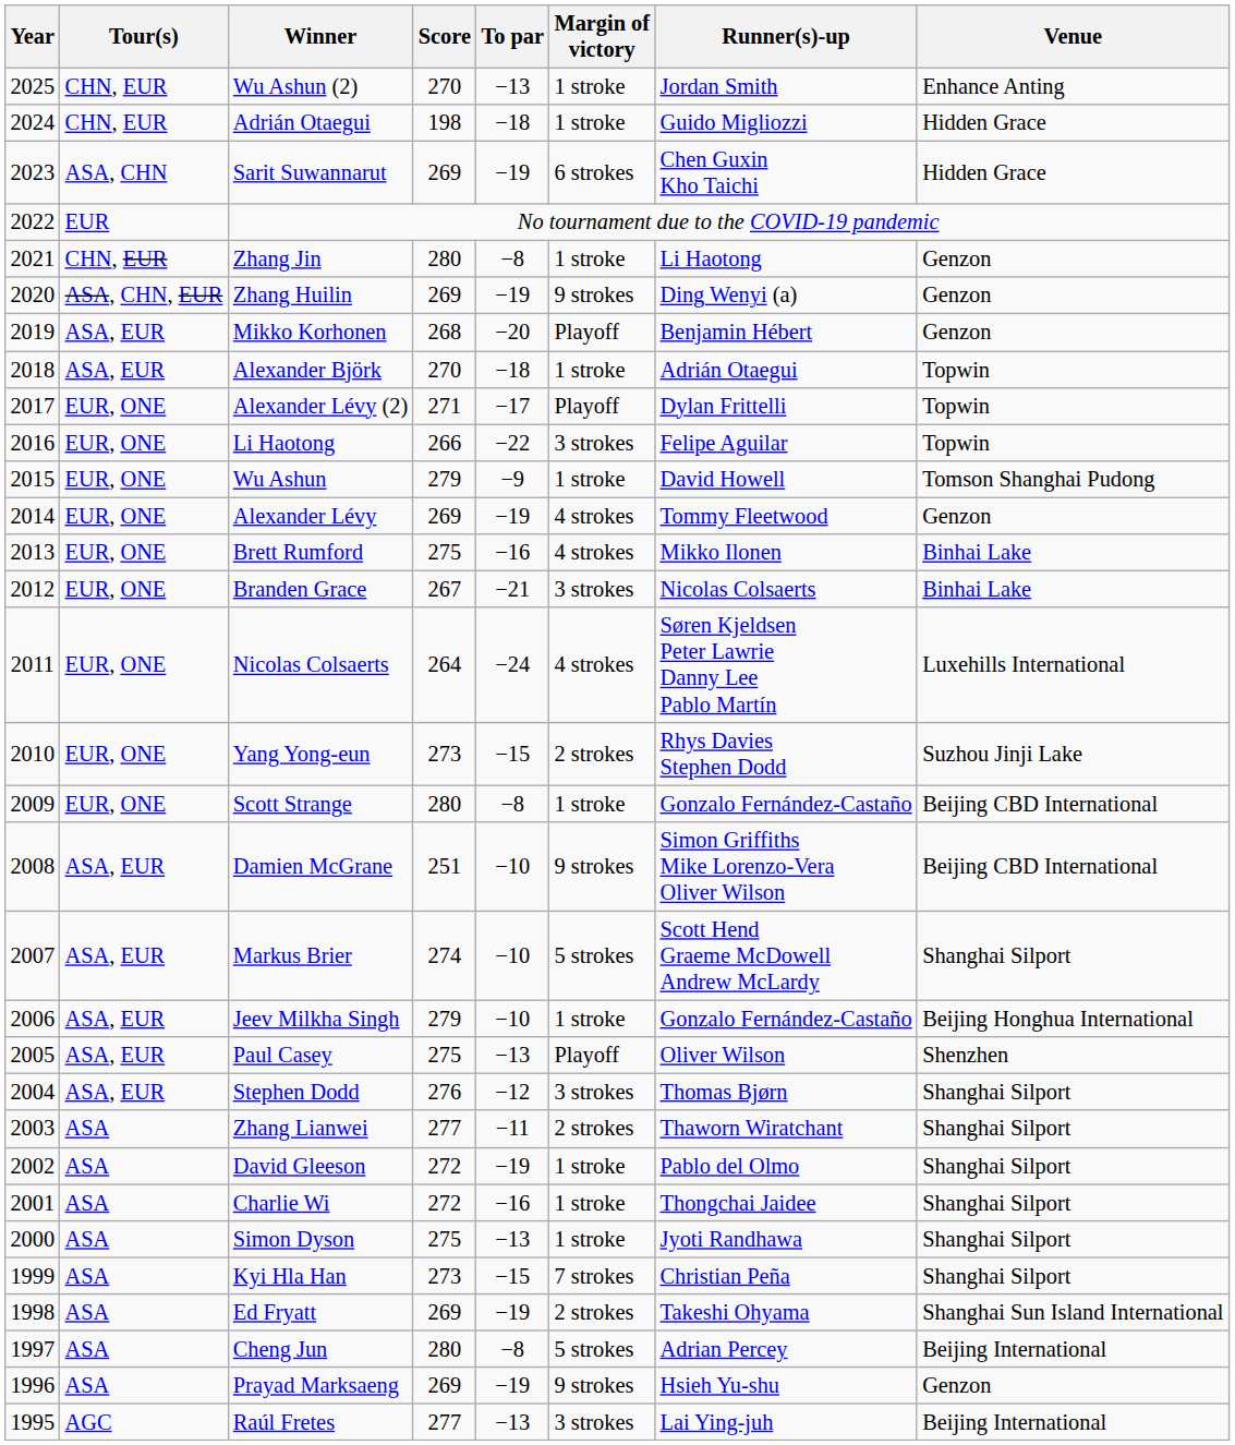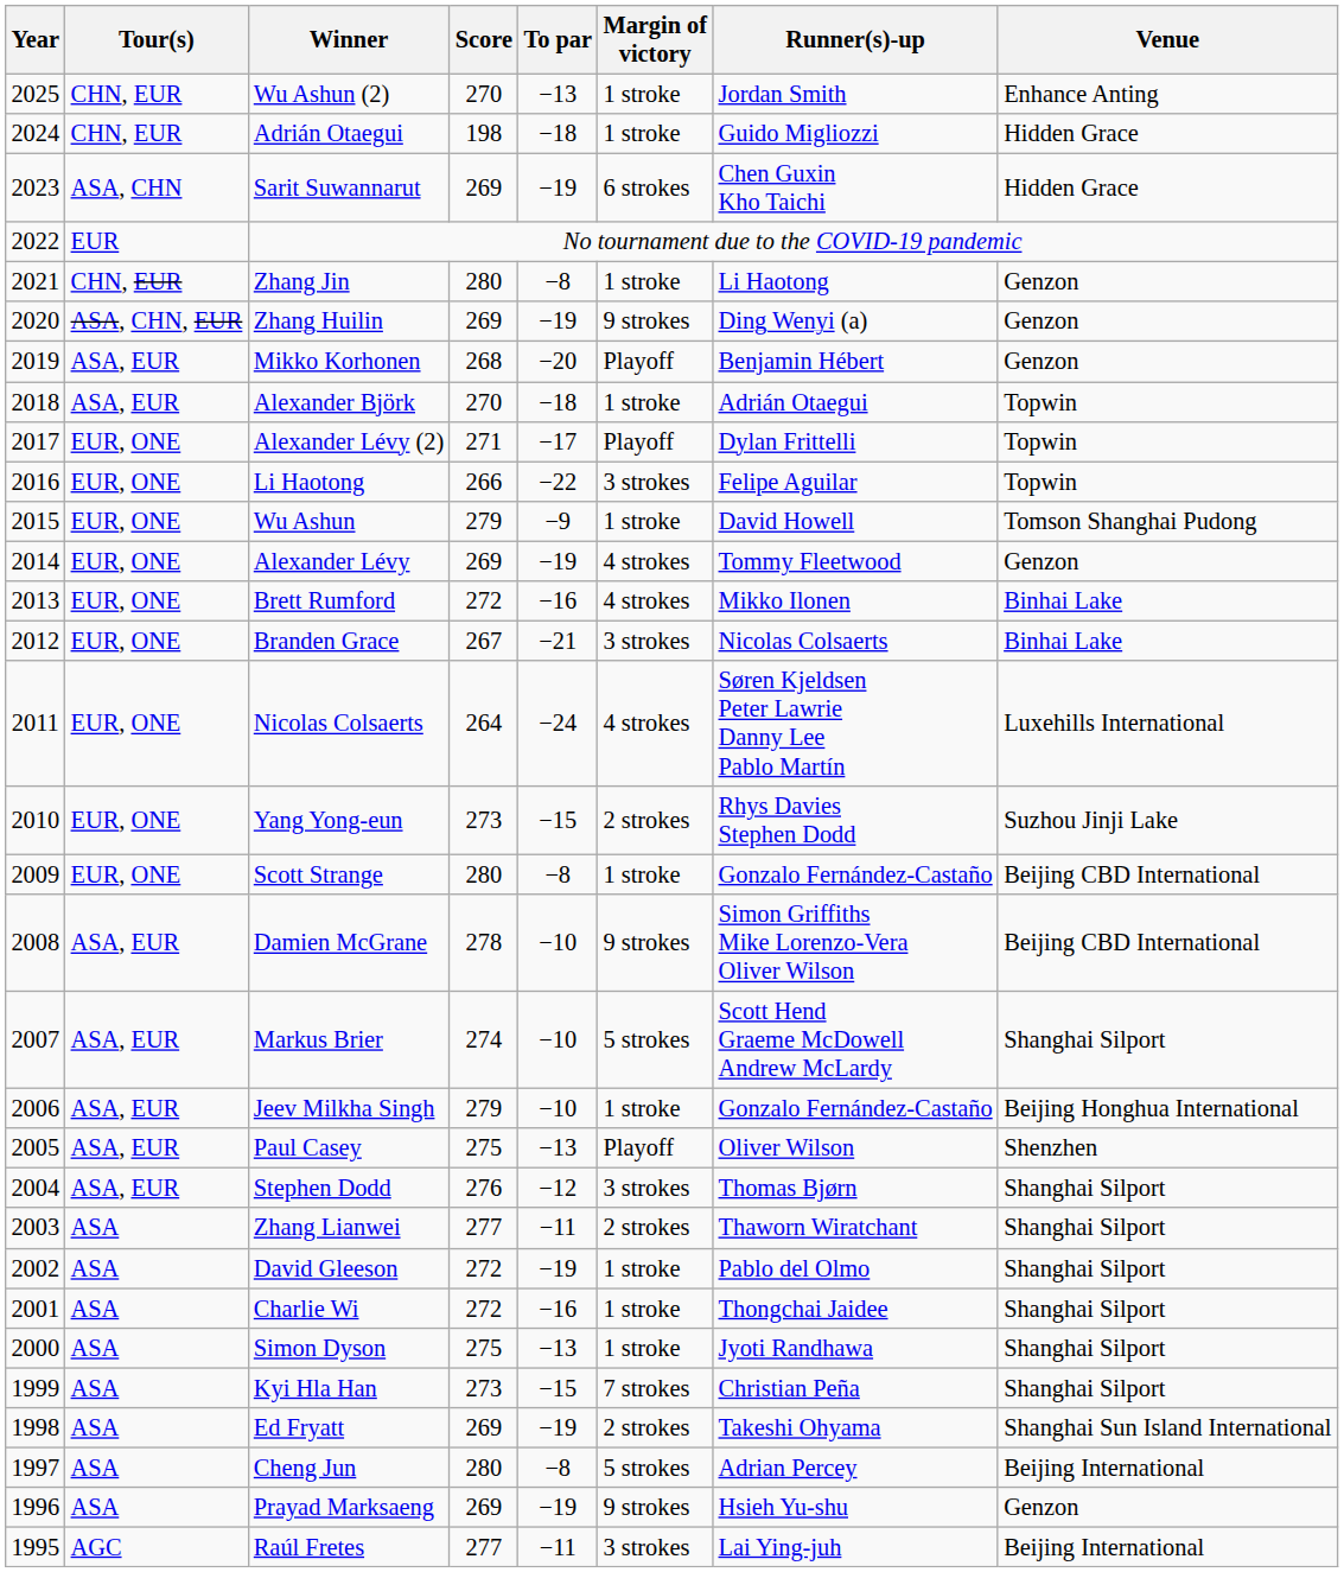 <table class=wikitable style="font-size: 95%;">
 <tr>
 <th>Year</th>
 <th>Tour(s)</th>
 <th>Winner</th>
 <th>Score</th>
 <th>To par</th>
 <th>Margin of<br>victory</th>
 <th>Runner(s)-up</th>
 <th>Venue</th>
 </tr>
 <tr>
 <td align=center>2025</td>
 <td><a href='#'>CHN</a>, <a href='#'>EUR</a></td>
 <td> <a href='#'>Wu Ashun</a> (2)</td>
 <td align=center>270</td>
 <td align=center>−13</td>
 <td>1 stroke</td>
 <td> <a href='#'>Jordan Smith</a></td>
 <td>Enhance Anting</td>
 </tr>
 <tr>
 <td align=center>2024</td>
 <td><a href='#'>CHN</a>, <a href='#'>EUR</a></td>
 <td> <a href='#'>Adrián Otaegui</a></td>
 <td align=center>198</td>
 <td align=center>−18</td>
 <td>1 stroke</td>
 <td> <a href='#'>Guido Migliozzi</a></td>
 <td>Hidden Grace</td>
 </tr>
 <tr>
 <td align=center>2023</td>
 <td><a href='#'>ASA</a>, <a href='#'>CHN</a></td>
 <td> <a href='#'>Sarit Suwannarut</a></td>
 <td align=center>269</td>
 <td align=center>−19</td>
 <td>6 strokes</td>
 <td> <a href='#'>Chen Guxin</a><br> <a href='#'>Kho Taichi</a></td>
 <td>Hidden Grace</td>
 </tr>
 <tr>
 <td align=center>2022</td>
 <td><a href='#'>EUR</a></td>
 <td colspan=6 align=center><em>No tournament due to the <a href='#'>COVID-19 pandemic</a></em></td>
 </tr>
 <tr>
 <td align=center>2021</td>
 <td><a href='#'>CHN</a>, <s><a href='#'>EUR</a></s></td>
 <td> <a href='#'>Zhang Jin</a></td>
 <td align=center>280</td>
 <td align=center>−8</td>
 <td>1 stroke</td>
 <td> <a href='#'>Li Haotong</a></td>
 <td>Genzon</td>
 </tr>
 <tr>
 <td align=center>2020</td>
 <td><s><a href='#'>ASA</a></s>, <a href='#'>CHN</a>, <s><a href='#'>EUR</a></s></td>
 <td> <a href='#'>Zhang Huilin</a></td>
 <td align=center>269</td>
 <td align=center>−19</td>
 <td>9 strokes</td>
 <td> <a href='#'>Ding Wenyi</a> (a)</td>
 <td>Genzon</td>
 </tr>
 <tr>
 <td align=center>2019</td>
 <td><a href='#'>ASA</a>, <a href='#'>EUR</a></td>
 <td> <a href='#'>Mikko Korhonen</a></td>
 <td align="center">268</td>
 <td align=center>−20</td>
 <td>Playoff</td>
 <td> <a href='#'>Benjamin Hébert</a></td>
 <td>Genzon</td>
 </tr>
 <tr>
 <td align=center>2018</td>
 <td><a href='#'>ASA</a>, <a href='#'>EUR</a></td>
 <td> <a href='#'>Alexander Björk</a></td>
 <td align="center">270</td>
 <td align=center>−18</td>
 <td>1 stroke</td>
 <td> <a href='#'>Adrián Otaegui</a></td>
 <td>Topwin</td>
 </tr>
 <tr>
 <td align=center>2017</td>
 <td><a href='#'>EUR</a>, <a href='#'>ONE</a></td>
 <td> <a href='#'>Alexander Lévy</a> (2)</td>
 <td align="center">271</td>
 <td align=center>−17</td>
 <td>Playoff</td>
 <td> <a href='#'>Dylan Frittelli</a></td>
 <td>Topwin</td>
 </tr>
 <tr>
 <td align=center>2016</td>
 <td><a href='#'>EUR</a>, <a href='#'>ONE</a></td>
 <td> <a href='#'>Li Haotong</a></td>
 <td align="center">266</td>
 <td align=center>−22</td>
 <td>3 strokes</td>
 <td> <a href='#'>Felipe Aguilar</a></td>
 <td>Topwin</td>
 </tr>
 <tr>
 <td align=center>2015</td>
 <td><a href='#'>EUR</a>, <a href='#'>ONE</a></td>
 <td> <a href='#'>Wu Ashun</a></td>
 <td align="center">279</td>
 <td align=center>−9</td>
 <td>1 stroke</td>
 <td> <a href='#'>David Howell</a></td>
 <td>Tomson Shanghai Pudong</td>
 </tr>
 <tr>
 <td align=center>2014</td>
 <td><a href='#'>EUR</a>, <a href='#'>ONE</a></td>
 <td> <a href='#'>Alexander Lévy</a></td>
 <td align="center">269</td>
 <td align=center>−19</td>
 <td>4 strokes</td>
 <td> <a href='#'>Tommy Fleetwood</a></td>
 <td>Genzon</td>
 </tr>
 <tr>
 <td align=center>2013</td>
 <td><a href='#'>EUR</a>, <a href='#'>ONE</a></td>
 <td> <a href='#'>Brett Rumford</a></td>
-<td align="center">275</td>
+<td align="center">272</td>
 <td align=center>−16</td>
 <td>4 strokes</td>
 <td> <a href='#'>Mikko Ilonen</a></td>
 <td><a href='#'>Binhai Lake</a></td>
 </tr>
 <tr>
 <td align=center>2012</td>
 <td><a href='#'>EUR</a>, <a href='#'>ONE</a></td>
 <td> <a href='#'>Branden Grace</a></td>
 <td align="center">267</td>
 <td align=center>−21</td>
 <td>3 strokes</td>
 <td> <a href='#'>Nicolas Colsaerts</a></td>
 <td><a href='#'>Binhai Lake</a></td>
 </tr>
 <tr>
 <td align=center>2011</td>
 <td><a href='#'>EUR</a>, <a href='#'>ONE</a></td>
 <td> <a href='#'>Nicolas Colsaerts</a></td>
 <td align="center">264</td>
 <td align=center>−24</td>
 <td>4 strokes</td>
 <td> <a href='#'>Søren Kjeldsen</a><br> <a href='#'>Peter Lawrie</a><br> <a href='#'>Danny Lee</a><br> <a href='#'>Pablo Martín</a></td>
 <td>Luxehills International</td>
 </tr>
 <tr>
 <td align=center>2010</td>
 <td><a href='#'>EUR</a>, <a href='#'>ONE</a></td>
 <td> <a href='#'>Yang Yong-eun</a></td>
 <td align="center">273</td>
 <td align=center>−15</td>
 <td>2 strokes</td>
 <td> <a href='#'>Rhys Davies</a><br> <a href='#'>Stephen Dodd</a></td>
 <td>Suzhou Jinji Lake</td>
 </tr>
 <tr>
 <td align=center>2009</td>
 <td><a href='#'>EUR</a>, <a href='#'>ONE</a></td>
 <td> <a href='#'>Scott Strange</a></td>
 <td align="center">280</td>
 <td align=center>−8</td>
 <td>1 stroke</td>
 <td> <a href='#'>Gonzalo Fernández-Castaño</a></td>
 <td>Beijing CBD International</td>
 </tr>
 <tr>
 <td align=center>2008</td>
 <td><a href='#'>ASA</a>, <a href='#'>EUR</a></td>
 <td> <a href='#'>Damien McGrane</a></td>
-<td align="center">251</td>
+<td align="center">278</td>
 <td align=center>−10</td>
 <td>9 strokes</td>
 <td> <a href='#'>Simon Griffiths</a><br> <a href='#'>Mike Lorenzo-Vera</a><br> <a href='#'>Oliver Wilson</a></td>
 <td>Beijing CBD International</td>
 </tr>
 <tr>
 <td align=center>2007</td>
 <td><a href='#'>ASA</a>, <a href='#'>EUR</a></td>
 <td> <a href='#'>Markus Brier</a></td>
 <td align="center">274</td>
 <td align=center>−10</td>
 <td>5 strokes</td>
 <td> <a href='#'>Scott Hend</a><br> <a href='#'>Graeme McDowell</a><br> <a href='#'>Andrew McLardy</a></td>
 <td>Shanghai Silport</td>
 </tr>
 <tr>
 <td align=center>2006</td>
 <td><a href='#'>ASA</a>, <a href='#'>EUR</a></td>
 <td> <a href='#'>Jeev Milkha Singh</a></td>
 <td align="center">279</td>
 <td align=center>−10</td>
 <td>1 stroke</td>
 <td> <a href='#'>Gonzalo Fernández-Castaño</a></td>
 <td>Beijing Honghua International</td>
 </tr>
 <tr>
 <td align=center>2005</td>
 <td><a href='#'>ASA</a>, <a href='#'>EUR</a></td>
 <td> <a href='#'>Paul Casey</a></td>
 <td align="center">275</td>
 <td align=center>−13</td>
 <td>Playoff</td>
 <td> <a href='#'>Oliver Wilson</a></td>
 <td>Shenzhen</td>
 </tr>
 <tr>
 <td align=center>2004</td>
 <td><a href='#'>ASA</a>, <a href='#'>EUR</a></td>
 <td> <a href='#'>Stephen Dodd</a></td>
 <td align="center">276</td>
 <td align=center>−12</td>
 <td>3 strokes</td>
 <td> <a href='#'>Thomas Bjørn</a></td>
 <td>Shanghai Silport</td>
 </tr>
 <tr>
 <td align=center>2003</td>
 <td><a href='#'>ASA</a></td>
 <td> <a href='#'>Zhang Lianwei</a></td>
 <td align="center">277</td>
 <td align=center>−11</td>
 <td>2 strokes</td>
 <td> <a href='#'>Thaworn Wiratchant</a></td>
 <td>Shanghai Silport</td>
 </tr>
 <tr>
 <td align=center>2002</td>
 <td><a href='#'>ASA</a></td>
 <td> <a href='#'>David Gleeson</a></td>
 <td align="center">272</td>
 <td align=center>−19</td>
 <td>1 stroke</td>
 <td> <a href='#'>Pablo del Olmo</a></td>
 <td>Shanghai Silport</td>
 </tr>
 <tr>
 <td align=center>2001</td>
 <td><a href='#'>ASA</a></td>
 <td> <a href='#'>Charlie Wi</a></td>
 <td align="center">272</td>
 <td align=center>−16</td>
 <td>1 stroke</td>
 <td> <a href='#'>Thongchai Jaidee</a></td>
 <td>Shanghai Silport</td>
 </tr>
 <tr>
 <td align=center>2000</td>
 <td><a href='#'>ASA</a></td>
 <td> <a href='#'>Simon Dyson</a></td>
 <td align="center">275</td>
 <td align=center>−13</td>
 <td>1 stroke</td>
 <td> <a href='#'>Jyoti Randhawa</a></td>
 <td>Shanghai Silport</td>
 </tr>
 <tr>
 <td align=center>1999</td>
 <td><a href='#'>ASA</a></td>
 <td> <a href='#'>Kyi Hla Han</a></td>
 <td align="center">273</td>
 <td align=center>−15</td>
 <td>7 strokes</td>
 <td> <a href='#'>Christian Peña</a></td>
 <td>Shanghai Silport</td>
 </tr>
 <tr>
 <td align=center>1998</td>
 <td><a href='#'>ASA</a></td>
 <td> <a href='#'>Ed Fryatt</a></td>
 <td align="center">269</td>
 <td align=center>−19</td>
 <td>2 strokes</td>
 <td> <a href='#'>Takeshi Ohyama</a></td>
 <td>Shanghai Sun Island International</td>
 </tr>
 <tr>
 <td align=center>1997</td>
 <td><a href='#'>ASA</a></td>
 <td> <a href='#'>Cheng Jun</a></td>
 <td align="center">280</td>
 <td align=center>−8</td>
 <td>5 strokes</td>
 <td> <a href='#'>Adrian Percey</a></td>
 <td>Beijing International</td>
 </tr>
 <tr>
 <td align=center>1996</td>
 <td><a href='#'>ASA</a></td>
 <td> <a href='#'>Prayad Marksaeng</a></td>
 <td align="center">269</td>
 <td align=center>−19</td>
 <td>9 strokes</td>
 <td> <a href='#'>Hsieh Yu-shu</a></td>
 <td>Genzon</td>
 </tr>
 <tr>
 <td align=center>1995</td>
 <td><a href='#'>AGC</a></td>
 <td> <a href='#'>Raúl Fretes</a></td>
 <td align="center">277</td>
-<td align=center>−13</td>
+<td align=center>−11</td>
 <td>3 strokes</td>
 <td> <a href='#'>Lai Ying-juh</a></td>
 <td>Beijing International</td>
 </tr>
 </table>
